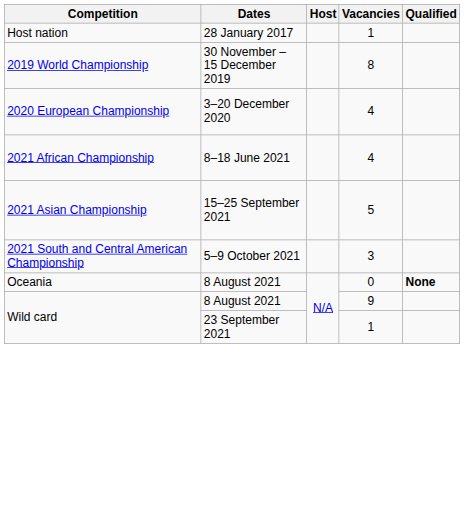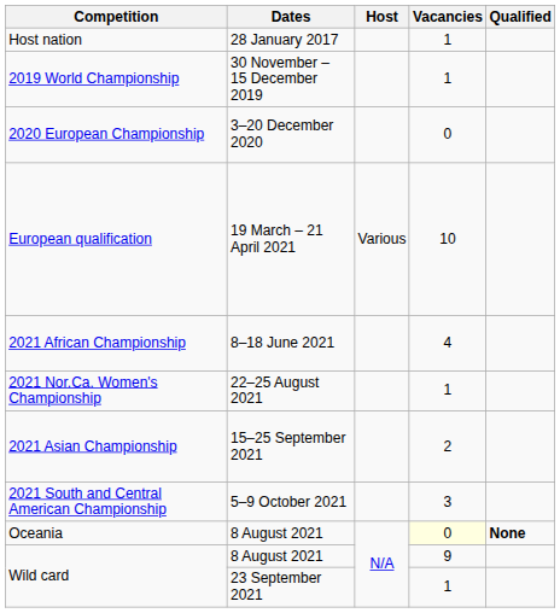 <table class="wikitable">
 <tr>
 <th>Competition</th>
 <th>Dates</th>
 <th>Host</th>
 <th>Vacancies</th>
 <th>Qualified</th>
 </tr>
 <tr>
 <td>Host nation</td>
 <td>28 January 2017</td>
 <td></td>
 <td align="center">1</td>
 <td></td>
 </tr>
 <tr>
 <td><a href='#'>2019 World Championship</a></td>
 <td>30 November –<br>15 December 2019</td>
 <td></td>
-<td align="center">8</td>
+<td align="center">1</td>
 <td></td>
 </tr>
 <tr>
 <td><a href='#'>2020 European Championship</a></td>
 <td>3–20 December 2020</td>
 <td></td>
-<td align="center">4</td>
+<td align="center">0</td>
 <td><br><br><br></td>
+</tr>
+<tr>
+<td><a href='#'>European qualification</a></td>
+<td>19 March – 21 April 2021</td>
+<td>Various</td>
+<td align="center">10</td>
+<td><br><br><br><br><br><br><br><br><br></td>
 </tr>
 <tr>
 <td><a href='#'>2021 African Championship</a></td>
 <td>8–18 June 2021</td>
 <td></td>
 <td align="center">4</td>
 <td><br><br><br></td>
 </tr>
 <tr>
+<td><a href='#'>2021 Nor.Ca. Women's Championship</a></td>
+<td>22–25 August 2021</td>
+<td></td>
+<td align="center">1</td>
+<td></td>
+</tr>
+<tr>
 <td><a href='#'>2021 Asian Championship</a></td>
 <td>15–25 September 2021</td>
 <td></td>
-<td align="center">5</td>
+<td align="center">2</td>
 <td><br><br><br><br></td>
 </tr>
 <tr>
 <td><a href='#'>2021 South and Central American Championship</a></td>
 <td>5–9 October 2021</td>
 <td></td>
 <td align="center">3</td>
 <td><br><br></td>
 </tr>
 <tr>
 <td>Oceania</td>
 <td>8 August 2021</td>
 <td rowspan=3 align=center><a href='#'>N/A</a></td>
-<td style="text-align: center;">0</td>
+<td style="background: lightyellow; text-align: center;">0</td>
 <td><strong>None</strong></td>
 </tr>
 <tr>
 <td rowspan=2>Wild card<br></td>
 <td>8 August 2021</td>
 <td style="text-align: center;">9</td>
 <td><br></td>
 </tr>
 <tr>
 <td>23 September 2021</td>
 <td style="text-align: center;">1</td>
 <td></td>
 </tr>
 </table>
